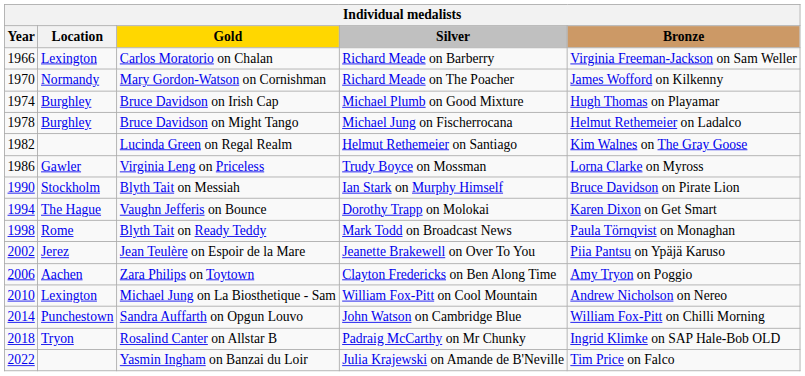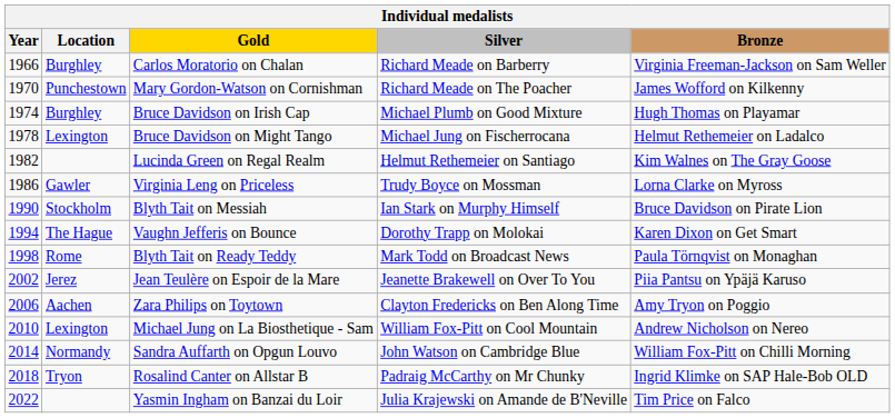 <table class="wikitable">
 <tr>
 <th colspan=6 align="center"><strong>Individual medalists</strong></th>
 </tr>
 <tr>
 <th>Year</th>
 <th>Location</th>
 <th style="background-color:gold;">Gold</th>
 <th style="background-color:silver;">Silver</th>
 <th style="background-color:#cc9966;">Bronze</th>
 </tr>
 <tr>
 <td>1966</td>
-<td> <a href='#'>Lexington</a></td>
+<td> <a href='#'>Burghley</a></td>
 <td> <a href='#'>Carlos Moratorio</a> on Chalan</td>
 <td> <a href='#'>Richard Meade</a> on Barberry</td>
 <td> <a href='#'>Virginia Freeman-Jackson</a> on Sam Weller</td>
 </tr>
 <tr>
 <td>1970</td>
-<td> <a href='#'>Normandy</a></td>
+<td> <a href='#'>Punchestown</a></td>
 <td> <a href='#'>Mary Gordon-Watson</a> on Cornishman</td>
 <td> <a href='#'>Richard Meade</a> on The Poacher</td>
 <td> <a href='#'>James Wofford</a> on Kilkenny</td>
 </tr>
 <tr>
 <td>1974</td>
 <td> <a href='#'>Burghley</a></td>
 <td> <a href='#'>Bruce Davidson</a> on Irish Cap</td>
 <td> <a href='#'>Michael Plumb</a> on Good Mixture</td>
 <td> <a href='#'>Hugh Thomas</a> on Playamar</td>
 </tr>
 <tr>
 <td>1978</td>
-<td> <a href='#'>Burghley</a></td>
+<td> <a href='#'>Lexington</a></td>
 <td> <a href='#'>Bruce Davidson</a> on Might Tango</td>
 <td> <a href='#'>Michael Jung</a> on Fischerrocana</td>
 <td> <a href='#'>Helmut Rethemeier</a> on Ladalco</td>
 </tr>
 <tr>
 <td>1982</td>
 <td> </td>
 <td> <a href='#'>Lucinda Green</a> on Regal Realm</td>
 <td> <a href='#'>Helmut Rethemeier</a> on Santiago</td>
 <td> <a href='#'>Kim Walnes</a> on <a href='#'>The Gray Goose</a></td>
 </tr>
 <tr>
 <td>1986</td>
 <td> <a href='#'>Gawler</a></td>
 <td> <a href='#'>Virginia Leng</a> on <a href='#'>Priceless</a></td>
 <td> <a href='#'>Trudy Boyce</a> on Mossman</td>
 <td> <a href='#'>Lorna Clarke</a> on Myross</td>
 </tr>
 <tr>
 <td><a href='#'>1990</a></td>
 <td> <a href='#'>Stockholm</a></td>
 <td> <a href='#'>Blyth Tait</a> on Messiah</td>
 <td> <a href='#'>Ian Stark</a> on <a href='#'>Murphy Himself</a></td>
 <td> <a href='#'>Bruce Davidson</a> on Pirate Lion</td>
 </tr>
 <tr>
 <td><a href='#'>1994</a></td>
 <td> <a href='#'>The Hague</a></td>
 <td> <a href='#'>Vaughn Jefferis</a> on Bounce</td>
 <td> <a href='#'>Dorothy Trapp</a> on Molokai</td>
 <td> <a href='#'>Karen Dixon</a> on Get Smart</td>
 </tr>
 <tr>
 <td><a href='#'>1998</a></td>
 <td> <a href='#'>Rome</a></td>
 <td> <a href='#'>Blyth Tait</a> on <a href='#'>Ready Teddy</a></td>
 <td> <a href='#'>Mark Todd</a> on Broadcast News</td>
 <td> <a href='#'>Paula Törnqvist</a> on Monaghan</td>
 </tr>
 <tr>
 <td><a href='#'>2002</a></td>
 <td> <a href='#'>Jerez</a></td>
 <td> <a href='#'>Jean Teulère</a> on Espoir de la Mare</td>
 <td> <a href='#'>Jeanette Brakewell</a> on Over To You</td>
 <td> <a href='#'>Piia Pantsu</a> on Ypäjä Karuso</td>
 </tr>
 <tr>
 <td><a href='#'>2006</a></td>
 <td> <a href='#'>Aachen</a></td>
 <td> <a href='#'>Zara Philips</a> on <a href='#'>Toytown</a></td>
 <td> <a href='#'>Clayton Fredericks</a> on Ben Along Time</td>
 <td> <a href='#'>Amy Tryon</a> on Poggio</td>
 </tr>
 <tr>
 <td><a href='#'>2010</a></td>
 <td> <a href='#'>Lexington</a></td>
 <td> <a href='#'>Michael Jung</a> on La Biosthetique - Sam</td>
 <td> <a href='#'>William Fox-Pitt</a> on Cool Mountain</td>
 <td> <a href='#'>Andrew Nicholson</a> on Nereo</td>
 </tr>
 <tr>
 <td><a href='#'>2014</a></td>
-<td> <a href='#'>Punchestown</a></td>
+<td> <a href='#'>Normandy</a></td>
 <td> <a href='#'>Sandra Auffarth</a> on Opgun Louvo</td>
 <td> <a href='#'>John Watson</a> on Cambridge Blue</td>
 <td> <a href='#'>William Fox-Pitt</a> on Chilli Morning</td>
 </tr>
 <tr>
 <td><a href='#'>2018</a></td>
 <td> <a href='#'>Tryon</a></td>
 <td> <a href='#'>Rosalind Canter</a> on Allstar B</td>
 <td> <a href='#'>Padraig McCarthy</a> on Mr Chunky</td>
 <td> <a href='#'>Ingrid Klimke</a> on SAP Hale-Bob OLD</td>
 </tr>
 <tr>
 <td><a href='#'>2022</a></td>
 <td> </td>
 <td> <a href='#'>Yasmin Ingham</a> on Banzai du Loir</td>
 <td> <a href='#'>Julia Krajewski</a> on Amande de B'Neville</td>
 <td> <a href='#'>Tim Price</a> on Falco</td>
 </tr>
 </table>
